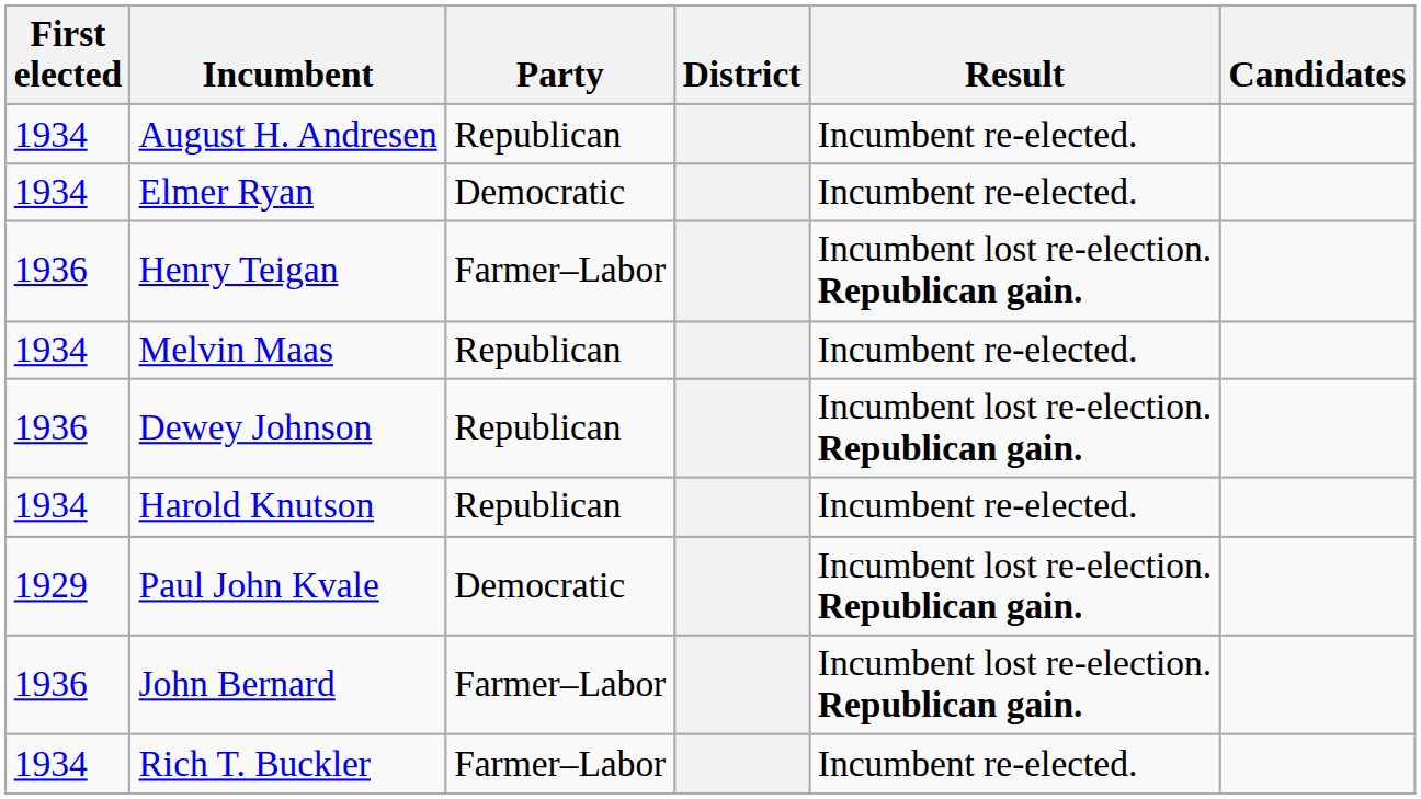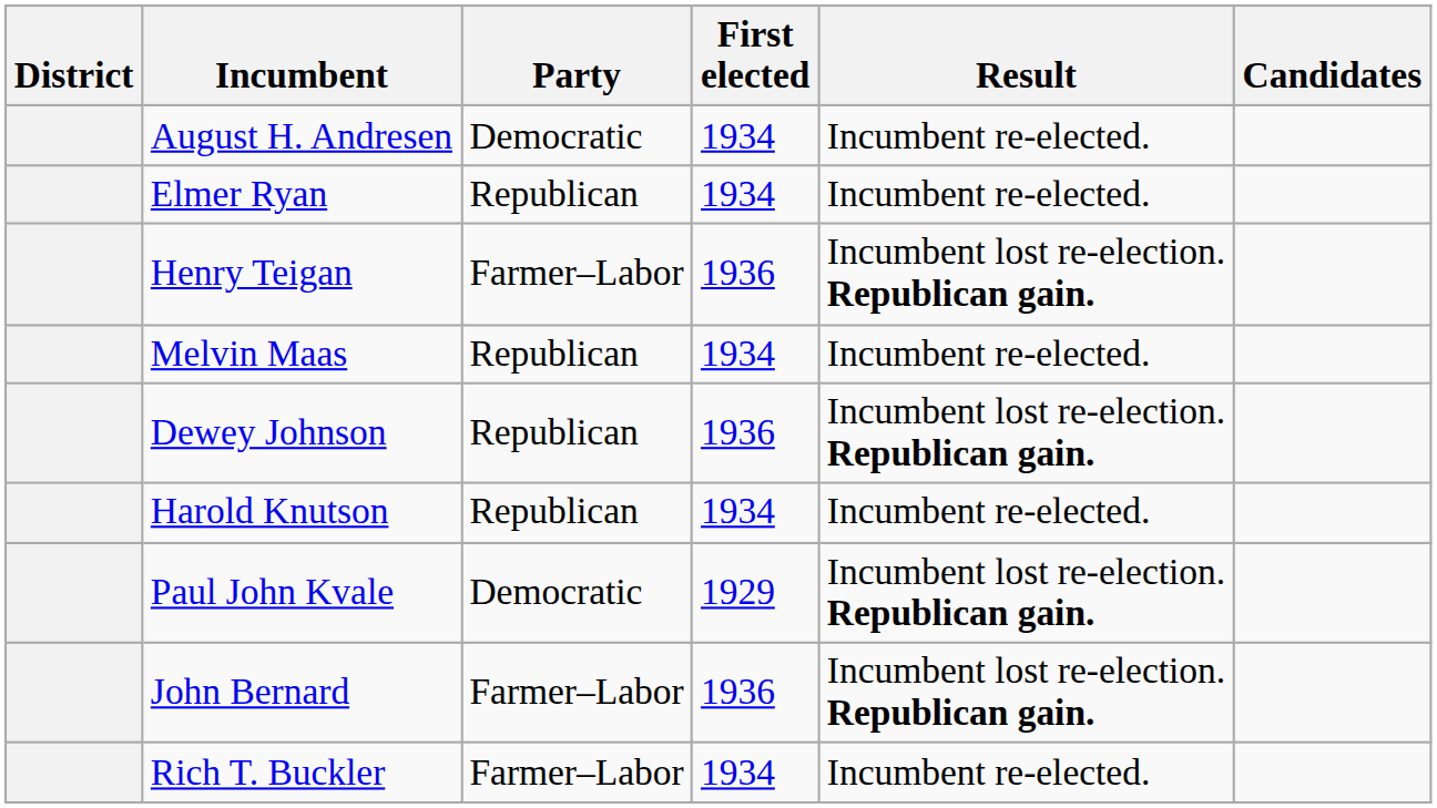 <table class=wikitable>
 <tr valign=bottom>
-<th>First<br>elected</th>
+<th>District</th>
 <th>Incumbent</th>
 <th>Party</th>
-<th>District</th>
+<th>First<br>elected</th>
 <th>Result</th>
 <th>Candidates</th>
 </tr>
 <tr>
+<th></th>
+<td><a href='#'>August H. Andresen</a></td>
+<td>Democratic</td>
 <td><a href='#'>1934</a></td>
-<td><a href='#'>August H. Andresen</a></td>
-<td>Republican</td>
-<th></th>
 <td>Incumbent re-elected.</td>
 <td nowrap></td>
 </tr>
 <tr>
+<th></th>
+<td><a href='#'>Elmer Ryan</a></td>
+<td>Republican</td>
 <td><a href='#'>1934</a></td>
-<td><a href='#'>Elmer Ryan</a></td>
-<td>Democratic</td>
-<th></th>
 <td>Incumbent re-elected.</td>
 <td nowrap></td>
 </tr>
 <tr>
-<td><a href='#'>1936</a></td>
+<th></th>
 <td><a href='#'>Henry Teigan</a></td>
 <td>Farmer–Labor</td>
-<th></th>
+<td><a href='#'>1936</a></td>
 <td>Incumbent lost re-election.<br><strong>Republican gain.</strong></td>
 <td nowrap></td>
 </tr>
 <tr>
-<td><a href='#'>1934</a></td>
+<th></th>
 <td><a href='#'>Melvin Maas</a></td>
 <td>Republican</td>
-<th></th>
+<td><a href='#'>1934</a></td>
 <td>Incumbent re-elected.</td>
 <td nowrap></td>
 </tr>
 <tr>
-<td><a href='#'>1936</a></td>
+<th></th>
 <td><a href='#'>Dewey Johnson</a></td>
 <td>Republican</td>
-<th></th>
+<td><a href='#'>1936</a></td>
 <td>Incumbent lost re-election.<br><strong>Republican gain.</strong></td>
 <td nowrap></td>
 </tr>
 <tr>
-<td><a href='#'>1934</a></td>
+<th></th>
 <td><a href='#'>Harold Knutson</a></td>
 <td>Republican</td>
-<th></th>
+<td><a href='#'>1934</a></td>
 <td>Incumbent re-elected.</td>
 <td nowrap></td>
 </tr>
 <tr>
-<td><a href='#'>1929 </a></td>
+<th></th>
 <td><a href='#'>Paul John Kvale</a></td>
 <td>Democratic</td>
-<th></th>
+<td><a href='#'>1929 </a></td>
 <td>Incumbent lost re-election.<br><strong>Republican gain.</strong></td>
 <td nowrap></td>
 </tr>
 <tr>
-<td><a href='#'>1936</a></td>
+<th></th>
 <td><a href='#'>John Bernard</a></td>
 <td>Farmer–Labor</td>
-<th></th>
+<td><a href='#'>1936</a></td>
 <td>Incumbent lost re-election.<br><strong>Republican gain.</strong></td>
 <td nowrap></td>
 </tr>
 <tr>
-<td><a href='#'>1934</a></td>
+<th></th>
 <td><a href='#'>Rich T. Buckler</a></td>
 <td>Farmer–Labor</td>
-<th></th>
+<td><a href='#'>1934</a></td>
 <td>Incumbent re-elected.</td>
 <td nowrap></td>
 </tr>
 </table>
